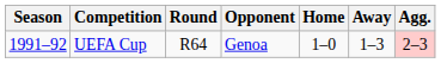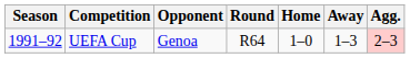 <table class="wikitable">
 <tr>
 <th>Season</th>
 <th>Competition</th>
+<th>Opponent</th>
 <th>Round</th>
-<th>Opponent</th>
 <th>Home</th>
 <th>Away</th>
 <th>Agg.</th>
 </tr>
 <tr>
 <td align="center"><a href='#'>1991–92</a></td>
 <td><a href='#'>UEFA Cup</a></td>
+<td> <a href='#'>Genoa</a></td>
 <td align="center">R64</td>
-<td> <a href='#'>Genoa</a></td>
 <td align="center">1–0</td>
 <td align="center">1–3</td>
 <td style="background:#FFCCCC" align="center">2–3</td>
 </tr>
 </table>
